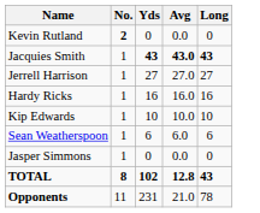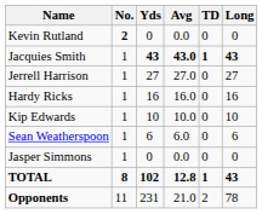 <table class="wikitable sortable" style="white-space:nowrap;">
 <tr>
 <th>Name</th>
 <th>No.</th>
 <th>Yds</th>
 <th>Avg</th>
+<th>TD</th>
 <th>Long</th>
 </tr>
 <tr>
 <td>Kevin Rutland</td>
 <td>  <strong>2</strong></td>
 <td>   0</td>
 <td>   0.0</td>
+<td>0</td>
 <td>  0</td>
 </tr>
 <tr>
 <td>Jacquies Smith</td>
 <td>  1</td>
 <td>  <strong>43</strong></td>
 <td>  <strong>43.0</strong></td>
+<td><strong>1</strong></td>
 <td><strong>43</strong></td>
 </tr>
 <tr>
 <td>Jerrell Harrison</td>
 <td>  1</td>
 <td>  27</td>
 <td>  27.0</td>
+<td>0</td>
 <td>27</td>
 </tr>
 <tr>
 <td>Hardy Ricks</td>
 <td>  1</td>
 <td>  16</td>
 <td>  16.0</td>
+<td>0</td>
 <td>16</td>
 </tr>
 <tr>
 <td>Kip Edwards</td>
 <td>  1</td>
 <td>  10</td>
 <td>  10.0</td>
+<td>0</td>
 <td>10</td>
 </tr>
 <tr>
 <td><a href='#'>Sean Weatherspoon</a></td>
 <td>  1</td>
 <td>   6</td>
 <td>   6.0</td>
+<td>0</td>
 <td>  6</td>
 </tr>
 <tr>
 <td>Jasper Simmons</td>
 <td>  1</td>
 <td>   0</td>
 <td>   0.0</td>
+<td>0</td>
 <td>  0</td>
 </tr>
 <tr>
 <td><strong>TOTAL</strong></td>
 <td>  <strong>8</strong></td>
 <td><strong>102</strong></td>
 <td>  <strong>12.8</strong></td>
+<td><strong>1</strong></td>
 <td><strong>43</strong></td>
 </tr>
 <tr>
 <td><strong>Opponents</strong></td>
 <td>11</td>
 <td>231</td>
 <td>  21.0</td>
+<td>2</td>
 <td>78</td>
 </tr>
 </table>
